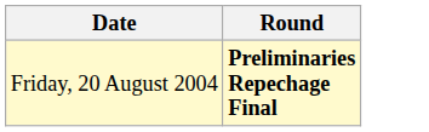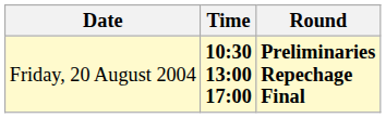 <table class="wikitable">
 <tr>
 <th>Date</th>
+<th>Time</th>
 <th>Round</th>
 </tr>
 <tr>
 <td style=background:lemonchiffon>Friday, 20 August 2004</td>
+<td style=background:lemonchiffon><strong>10:30<br>13:00<br>17:00</strong></td>
 <td style=background:lemonchiffon><strong>Preliminaries<br>Repechage<br>Final</strong></td>
 </tr>
 </table>
